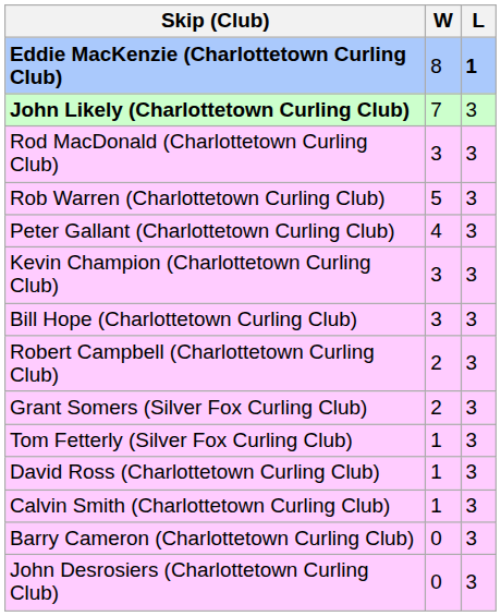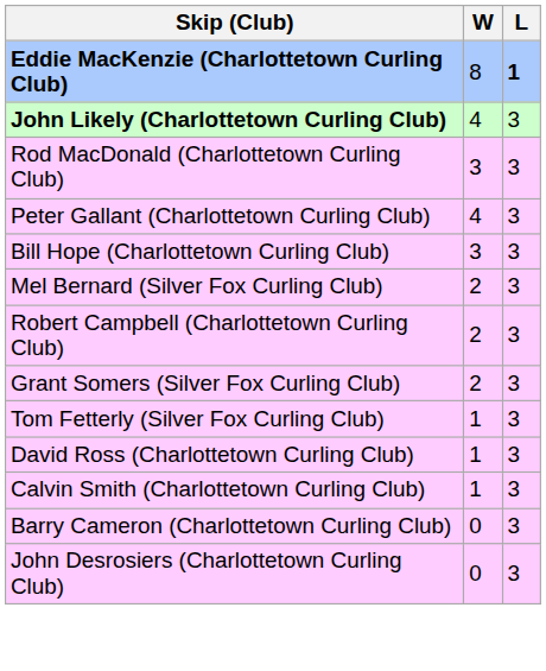 <table class="wikitable">
 <tr>
 <th bgcolor="#efefef" width="320">Skip (Club)</th>
 <th bgcolor="#efefef" width="20">W</th>
 <th bgcolor="#efefef" width="20">L</th>
 </tr>
 <tr bgcolor="#aac9fc">
 <td><strong>Eddie MacKenzie (Charlottetown Curling Club)</strong></td>
 <td>8</td>
 <td><strong>1</strong></td>
 </tr>
 <tr bgcolor="#ccffcc">
 <td><strong>John Likely (Charlottetown Curling Club)</strong></td>
-<td>7</td>
+<td>4</td>
 <td>3</td>
 </tr>
 <tr bgcolor="#ffccff">
 <td>Rod MacDonald (Charlottetown Curling Club)</td>
 <td>3</td>
 <td>3</td>
 </tr>
 <tr bgcolor="#ffccff">
-<td>Rob Warren (Charlottetown Curling Club)</td>
-<td>5</td>
-<td>3</td>
-</tr>
-<tr bgcolor="#ffccff">
 <td>Peter Gallant (Charlottetown Curling Club)</td>
 <td>4</td>
 <td>3</td>
 </tr>
 <tr bgcolor="#ffccff">
-<td>Kevin Champion (Charlottetown Curling Club)</td>
+<td>Bill Hope (Charlottetown Curling Club)</td>
 <td>3</td>
 <td>3</td>
 </tr>
 <tr bgcolor="#ffccff">
-<td>Bill Hope (Charlottetown Curling Club)</td>
-<td>3</td>
+<td>Mel Bernard (Silver Fox Curling Club)</td>
+<td>2</td>
 <td>3</td>
 </tr>
 <tr bgcolor="#ffccff">
 <td>Robert Campbell (Charlottetown Curling Club)</td>
 <td>2</td>
 <td>3</td>
 </tr>
 <tr bgcolor="#ffccff">
 <td>Grant Somers (Silver Fox Curling Club)</td>
 <td>2</td>
 <td>3</td>
 </tr>
 <tr bgcolor="#ffccff">
 <td>Tom Fetterly (Silver Fox Curling Club)</td>
 <td>1</td>
 <td>3</td>
 </tr>
 <tr bgcolor="#ffccff">
 <td>David Ross (Charlottetown Curling Club)</td>
 <td>1</td>
 <td>3</td>
 </tr>
 <tr bgcolor="#ffccff">
 <td>Calvin Smith (Charlottetown Curling Club)</td>
 <td>1</td>
 <td>3</td>
 </tr>
 <tr bgcolor="#ffccff">
 <td>Barry Cameron (Charlottetown Curling Club)</td>
 <td>0</td>
 <td>3</td>
 </tr>
 <tr bgcolor="#ffccff">
 <td>John Desrosiers (Charlottetown Curling Club)</td>
 <td>0</td>
 <td>3</td>
 </tr>
 </table>
